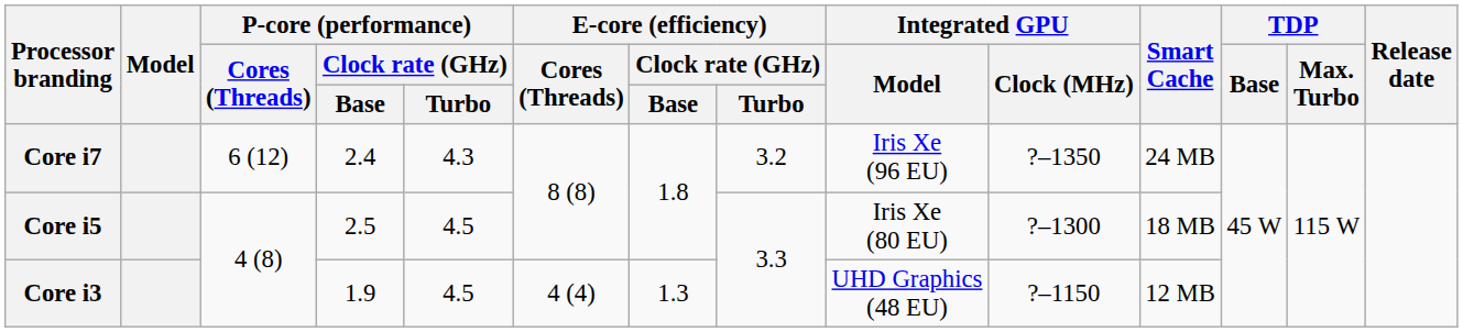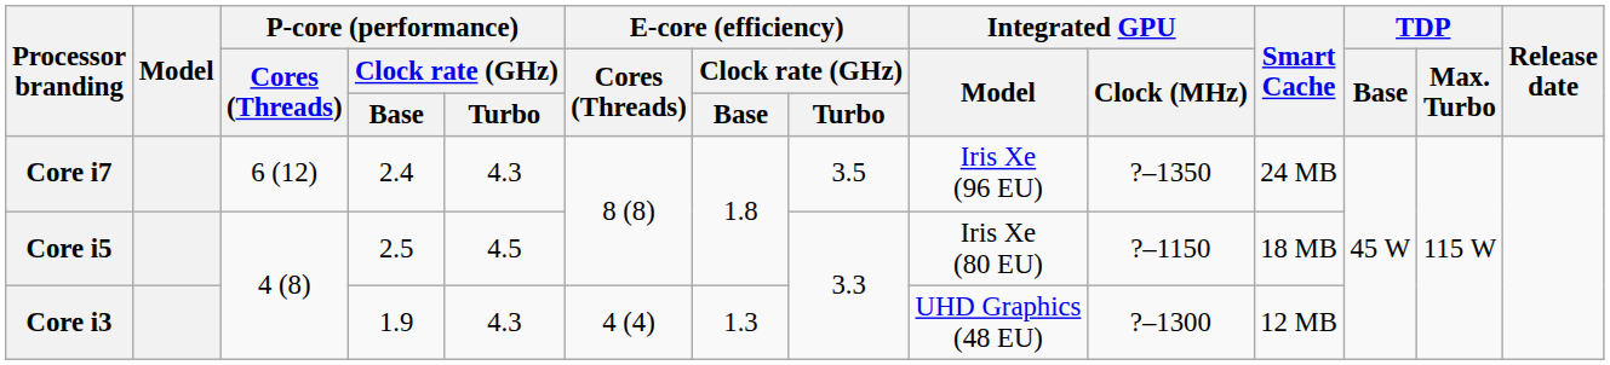 <table class="wikitable sortable nowrap" style="text-align: center;">
 <tr>
 <th class="unsortable" rowspan="3">Processor<br>branding</th>
 <th rowspan="3">Model</th>
 <th colspan="3">P-core (performance)</th>
 <th colspan="3">E-core (efficiency)</th>
 <th colspan="2">Integrated <a href='#'>GPU</a></th>
 <th class="unsortable" rowspan="3"><a href='#'>Smart<br>Cache</a></th>
 <th colspan="2"><a href='#'>TDP</a></th>
 <th rowspan="3">Release<br>date</th>
 </tr>
 <tr>
 <th class="unsortable" rowspan="2"><a href='#'>Cores</a><br>(<a href='#'>Threads</a>)</th>
 <th colspan="2"><a href='#'>Clock rate</a> (GHz)</th>
 <th class="unsortable" rowspan="2">Cores<br>(Threads)</th>
 <th colspan="2">Clock rate (GHz)</th>
 <th class="unsortable" rowspan="2">Model</th>
 <th class="unsortable" rowspan="2">Clock (MHz)</th>
 <th rowspan="2">Base</th>
 <th class="unsortable" rowspan="2">Max.<br>Turbo</th>
 </tr>
 <tr>
 <th class="unsortable">Base</th>
 <th class="unsortable">Turbo</th>
 <th class="unsortable">Base</th>
 <th class="unsortable">Turbo</th>
 </tr>
 <tr>
 <th>Core i7</th>
 <th style="text-align:left;" data-sort-value="sku3"></th>
 <td>6 (12)</td>
 <td>2.4</td>
 <td>4.3</td>
 <td rowspan=2>8 (8)</td>
 <td rowspan=2>1.8</td>
-<td>3.2</td>
+<td>3.5</td>
 <td><a href='#'>Iris Xe</a><br>(96 EU)</td>
 <td>?–1350</td>
 <td>24 MB</td>
 <td rowspan=3>45 W</td>
 <td rowspan=3>115 W</td>
 <td rowspan=3></td>
 </tr>
 <tr>
 <th>Core i5</th>
 <th style="text-align:left;" data-sort-value="sku2"></th>
 <td rowspan=2>4 (8)</td>
 <td>2.5</td>
 <td>4.5</td>
 <td rowspan=2>3.3</td>
 <td>Iris Xe<br>(80 EU)</td>
-<td>?–1300</td>
+<td>?–1150</td>
 <td>18 MB</td>
 </tr>
 <tr>
 <th>Core i3</th>
 <th style="text-align:left;" data-sort-value="sku1"></th>
 <td>1.9</td>
-<td>4.5</td>
+<td>4.3</td>
 <td>4 (4)</td>
 <td>1.3</td>
 <td><a href='#'>UHD Graphics</a><br>(48 EU)</td>
-<td>?–1150</td>
+<td>?–1300</td>
 <td>12 MB</td>
 </tr>
 </table>
